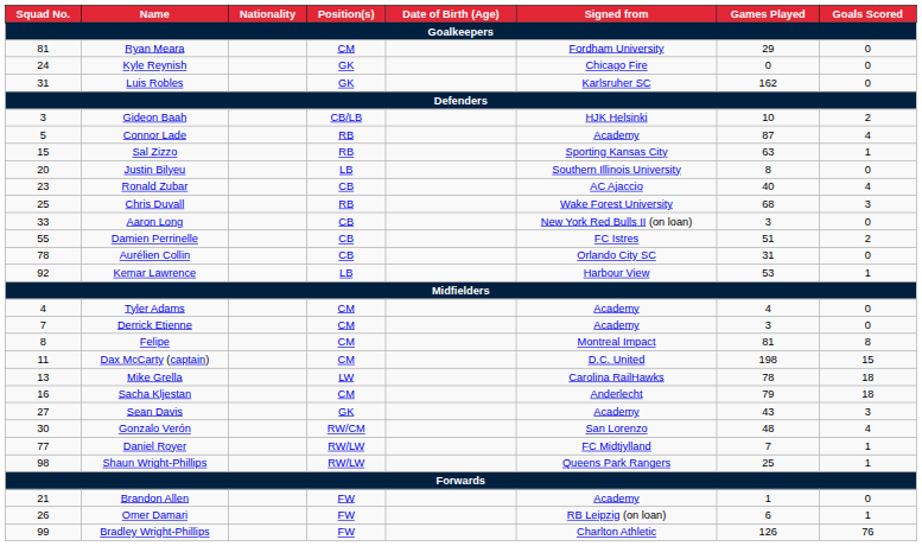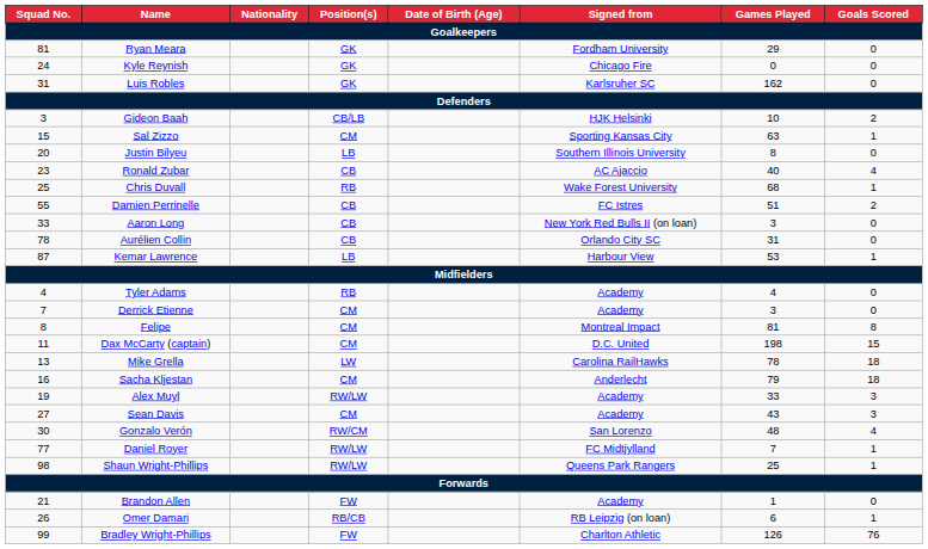 <table class="wikitable" style="text-align:center; font-size:90%; width:95%;">
 <tr>
 <th style="background:#E32636; color:#fff;  border:1px solid #0e0e0e; text-align:center;">Squad No.</th>
 <th style="background:#E32636; color:#fff;  border:1px solid #0e0e0e; text-align:center;">Name</th>
 <th style="background:#E32636; color:#fff;  border:1px solid #0e0e0e; text-align:center;">Nationality</th>
 <th style="background:#E32636; color:#fff;  border:1px solid #0e0e0e; text-align:center;">Position(s)</th>
 <th style="background:#E32636; color:#fff;  border:1px solid #0e0e0e; text-align:center;">Date of Birth (Age) </th>
 <th style="background:#E32636; color:#fff;  border:1px solid #0e0e0e; text-align:center;">Signed from</th>
 <th style="background:#E32636; color:#fff;  border:1px solid #0e0e0e; text-align:center;">Games Played</th>
 <th style="background:#E32636; color:#fff;  border:1px solid #0e0e0e; text-align:center;">Goals Scored</th>
 </tr>
 <tr>
 <th colspan="8" style="background:#002040; color:white; text-align:center;">Goalkeepers</th>
 </tr>
 <tr>
 <td>81</td>
 <td><a href='#'>Ryan Meara</a></td>
 <td></td>
-<td><a href='#'>CM</a></td>
+<td><a href='#'>GK</a></td>
 <td></td>
 <td> <a href='#'>Fordham University</a></td>
 <td>29</td>
 <td>0</td>
 </tr>
 <tr>
 <td>24</td>
 <td><a href='#'>Kyle Reynish</a></td>
 <td></td>
 <td><a href='#'>GK</a></td>
 <td></td>
 <td> <a href='#'>Chicago Fire</a></td>
 <td>0</td>
 <td>0</td>
 </tr>
 <tr>
 <td>31</td>
 <td><a href='#'>Luis Robles</a></td>
 <td></td>
 <td><a href='#'>GK</a></td>
 <td></td>
 <td> <a href='#'>Karlsruher SC</a></td>
 <td>162</td>
 <td>0</td>
 </tr>
 <tr>
 <th colspan="8" style="background:#002040; color:white; text-align:center;"><strong>Defenders</strong></th>
 </tr>
 <tr>
 <td>3</td>
 <td><a href='#'>Gideon Baah</a></td>
 <td></td>
 <td><a href='#'>CB/LB</a></td>
 <td></td>
 <td><a href='#'>HJK Helsinki</a></td>
 <td>10</td>
 <td>2</td>
 </tr>
 <tr>
-<td>5</td>
-<td><a href='#'>Connor Lade</a></td>
-<td></td>
-<td><a href='#'>RB</a></td>
-<td></td>
-<td><a href='#'>Academy</a></td>
-<td>87</td>
-<td>4</td>
-</tr>
-<tr>
 <td>15</td>
 <td><a href='#'>Sal Zizzo</a></td>
 <td></td>
-<td><a href='#'>RB</a></td>
+<td><a href='#'>CM</a></td>
 <td></td>
 <td> <a href='#'>Sporting Kansas City</a></td>
 <td>63</td>
 <td>1</td>
 </tr>
 <tr>
 <td>20</td>
 <td><a href='#'>Justin Bilyeu</a></td>
 <td></td>
 <td><a href='#'>LB</a></td>
 <td></td>
 <td> <a href='#'>Southern Illinois University</a></td>
 <td>8</td>
 <td>0</td>
 </tr>
 <tr>
 <td>23</td>
 <td><a href='#'>Ronald Zubar</a></td>
 <td></td>
 <td><a href='#'>CB</a></td>
 <td></td>
 <td> <a href='#'>AC Ajaccio</a></td>
 <td>40</td>
 <td>4</td>
 </tr>
 <tr>
 <td>25</td>
 <td><a href='#'>Chris Duvall</a></td>
 <td></td>
 <td><a href='#'>RB</a></td>
 <td></td>
 <td> <a href='#'>Wake Forest University</a></td>
 <td>68</td>
-<td>3</td>
+<td>1</td>
+</tr>
+<tr>
+<td>55</td>
+<td><a href='#'>Damien Perrinelle</a></td>
+<td></td>
+<td><a href='#'>CB</a></td>
+<td></td>
+<td> <a href='#'>FC Istres</a></td>
+<td>51</td>
+<td>2</td>
 </tr>
 <tr>
 <td>33</td>
 <td><a href='#'>Aaron Long</a></td>
 <td></td>
 <td><a href='#'>CB</a></td>
 <td></td>
 <td> <a href='#'>New York Red Bulls II</a> (on loan)</td>
 <td>3</td>
 <td>0</td>
 </tr>
 <tr>
-<td>55</td>
-<td><a href='#'>Damien Perrinelle</a></td>
-<td></td>
-<td><a href='#'>CB</a></td>
-<td></td>
-<td> <a href='#'>FC Istres</a></td>
-<td>51</td>
-<td>2</td>
-</tr>
-<tr>
 <td>78</td>
 <td><a href='#'>Aurélien Collin</a></td>
 <td></td>
 <td><a href='#'>CB</a></td>
 <td></td>
 <td> <a href='#'>Orlando City SC</a></td>
 <td>31</td>
 <td>0</td>
 </tr>
 <tr>
-<td>92</td>
+<td>87</td>
 <td><a href='#'>Kemar Lawrence</a></td>
 <td></td>
 <td><a href='#'>LB</a></td>
 <td></td>
 <td> <a href='#'>Harbour View</a></td>
 <td>53</td>
 <td>1</td>
 </tr>
 <tr>
 <th colspan="8" style="background:#002040; color:white; text-align:center;">Midfielders</th>
 </tr>
 <tr>
 <td>4</td>
 <td><a href='#'>Tyler Adams</a></td>
 <td></td>
-<td><a href='#'>CM</a></td>
+<td><a href='#'>RB</a></td>
 <td></td>
 <td><a href='#'>Academy</a></td>
 <td>4</td>
 <td>0</td>
 </tr>
 <tr>
 <td>7</td>
 <td><a href='#'>Derrick Etienne</a></td>
 <td></td>
 <td><a href='#'>CM</a></td>
 <td></td>
 <td><a href='#'>Academy</a></td>
 <td>3</td>
 <td>0</td>
 </tr>
 <tr>
 <td>8</td>
 <td><a href='#'>Felipe</a></td>
 <td></td>
 <td><a href='#'>CM</a></td>
 <td></td>
 <td> <a href='#'>Montreal Impact</a></td>
 <td>81</td>
 <td>8</td>
 </tr>
 <tr>
 <td>11</td>
 <td><a href='#'>Dax McCarty</a> (<a href='#'>captain</a>)</td>
 <td></td>
 <td><a href='#'>CM</a></td>
 <td></td>
 <td> <a href='#'>D.C. United</a></td>
 <td>198</td>
 <td>15</td>
 </tr>
 <tr>
 <td>13</td>
 <td><a href='#'>Mike Grella</a></td>
 <td></td>
 <td><a href='#'>LW</a></td>
 <td></td>
 <td> <a href='#'>Carolina RailHawks</a></td>
 <td>78</td>
 <td>18</td>
 </tr>
 <tr>
 <td>16</td>
 <td><a href='#'>Sacha Kljestan</a></td>
 <td></td>
 <td><a href='#'>CM</a></td>
 <td></td>
 <td> <a href='#'>Anderlecht</a></td>
 <td>79</td>
 <td>18</td>
 </tr>
 <tr>
+<td>19</td>
+<td><a href='#'>Alex Muyl</a></td>
+<td></td>
+<td><a href='#'>RW/LW</a></td>
+<td></td>
+<td><a href='#'>Academy</a></td>
+<td>33</td>
+<td>3</td>
+</tr>
+<tr>
 <td>27</td>
 <td><a href='#'>Sean Davis</a></td>
 <td></td>
-<td><a href='#'>GK</a></td>
+<td><a href='#'>CM</a></td>
 <td></td>
 <td><a href='#'>Academy</a></td>
 <td>43</td>
 <td>3</td>
 </tr>
 <tr>
 <td>30</td>
 <td><a href='#'>Gonzalo Verón</a></td>
 <td></td>
 <td><a href='#'>RW/CM</a></td>
 <td></td>
 <td> <a href='#'>San Lorenzo</a></td>
 <td>48</td>
 <td>4</td>
 </tr>
 <tr>
 <td>77</td>
 <td><a href='#'>Daniel Royer</a></td>
 <td></td>
 <td><a href='#'>RW/LW</a></td>
 <td></td>
 <td> <a href='#'>FC Midtjylland</a></td>
 <td>7</td>
 <td>1</td>
 </tr>
 <tr>
 <td>98</td>
 <td><a href='#'>Shaun Wright-Phillips</a></td>
 <td></td>
 <td><a href='#'>RW/LW</a></td>
 <td></td>
 <td> <a href='#'>Queens Park Rangers</a></td>
 <td>25</td>
 <td>1</td>
 </tr>
 <tr>
 <th colspan="8" style="background:#002040; color:white; text-align:center;">Forwards</th>
 </tr>
 <tr>
 <td>21</td>
 <td><a href='#'>Brandon Allen</a></td>
 <td></td>
 <td><a href='#'>FW</a></td>
 <td></td>
 <td><a href='#'>Academy</a></td>
 <td>1</td>
 <td>0</td>
 </tr>
 <tr>
 <td>26</td>
 <td><a href='#'>Omer Damari</a></td>
 <td></td>
-<td><a href='#'>FW</a></td>
+<td><a href='#'>RB/CB</a></td>
 <td></td>
 <td> <a href='#'>RB Leipzig</a> (on loan)</td>
 <td>6</td>
 <td>1</td>
 </tr>
 <tr>
 <td>99</td>
 <td><a href='#'>Bradley Wright-Phillips</a></td>
 <td></td>
 <td><a href='#'>FW</a></td>
 <td></td>
 <td> <a href='#'>Charlton Athletic</a></td>
 <td>126</td>
 <td>76</td>
 </tr>
 </table>
